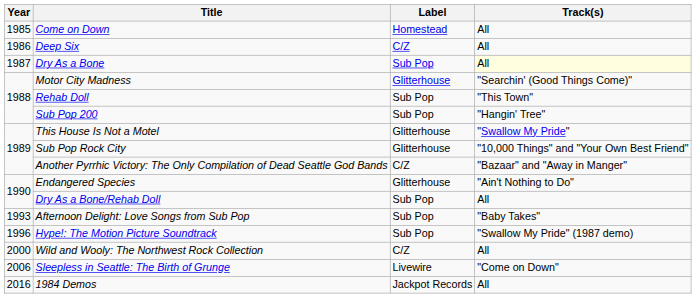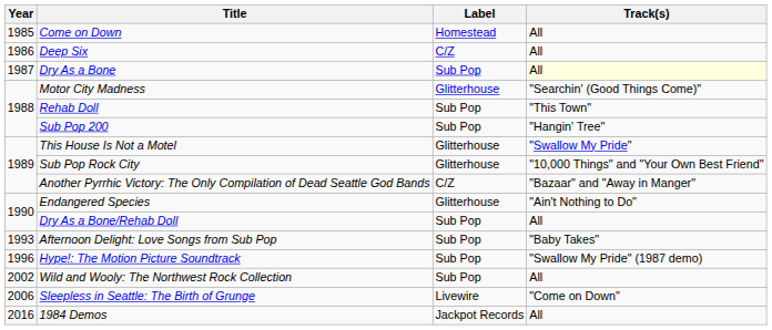 <table class="wikitable">
 <tr>
 <th><strong>Year</strong></th>
 <th><strong>Title</strong></th>
 <th><strong>Label</strong></th>
 <th><strong>Track(s)</strong></th>
 </tr>
 <tr>
 <td>1985</td>
 <td><em><a href='#'>Come on Down</a></em></td>
 <td><a href='#'>Homestead</a></td>
 <td>All</td>
 </tr>
 <tr>
 <td>1986</td>
 <td><em><a href='#'>Deep Six</a></em></td>
 <td><a href='#'>C/Z</a></td>
 <td>All</td>
 </tr>
 <tr>
 <td>1987</td>
 <td><em><a href='#'>Dry As a Bone</a></em></td>
 <td><a href='#'>Sub Pop</a></td>
 <td style="background: lightyellow;">All</td>
 </tr>
 <tr>
 <td rowspan="3">1988</td>
 <td><em>Motor City Madness</em></td>
 <td><a href='#'>Glitterhouse</a></td>
 <td>"Searchin' (Good Things Come)"</td>
 </tr>
 <tr>
 <td><em><a href='#'>Rehab Doll</a></em></td>
 <td>Sub Pop</td>
 <td>"This Town"</td>
 </tr>
 <tr>
 <td><em><a href='#'>Sub Pop 200</a></em></td>
 <td>Sub Pop</td>
 <td>"Hangin' Tree"</td>
 </tr>
 <tr>
 <td rowspan="3">1989</td>
 <td><em>This House Is Not a Motel</em></td>
 <td>Glitterhouse</td>
 <td>"<a href='#'>Swallow My Pride</a>"</td>
 </tr>
 <tr>
 <td><em>Sub Pop Rock City</em></td>
 <td>Glitterhouse</td>
 <td>"10,000 Things" and "Your Own Best Friend"</td>
 </tr>
 <tr>
 <td><em>Another Pyrrhic Victory: The Only Compilation of Dead Seattle God Bands</em></td>
 <td>C/Z</td>
 <td>"Bazaar" and "Away in Manger"</td>
 </tr>
 <tr>
 <td rowspan="2">1990</td>
 <td><em>Endangered Species</em></td>
 <td>Glitterhouse</td>
 <td>"Ain't Nothing to Do"</td>
 </tr>
 <tr>
 <td><em><a href='#'>Dry As a Bone/Rehab Doll</a></em></td>
 <td>Sub Pop</td>
 <td>All</td>
 </tr>
 <tr>
 <td>1993</td>
 <td><em>Afternoon Delight: Love Songs from Sub Pop</em></td>
 <td>Sub Pop</td>
 <td>"Baby Takes"</td>
 </tr>
 <tr>
 <td>1996</td>
 <td><em><a href='#'>Hype!: The Motion Picture Soundtrack</a></em></td>
 <td>Sub Pop</td>
 <td>"Swallow My Pride" (1987 demo)</td>
 </tr>
 <tr>
-<td>2000</td>
+<td>2002</td>
 <td><em>Wild and Wooly: The Northwest Rock Collection</em></td>
-<td>C/Z</td>
+<td>Sub Pop</td>
 <td>All</td>
 </tr>
 <tr>
 <td>2006</td>
 <td><em><a href='#'>Sleepless in Seattle: The Birth of Grunge</a></em></td>
 <td>Livewire</td>
 <td>"Come on Down"</td>
 </tr>
 <tr>
 <td>2016</td>
 <td><em>1984 Demos</em></td>
 <td>Jackpot Records</td>
 <td>All</td>
 </tr>
 </table>
